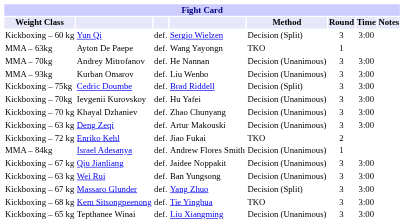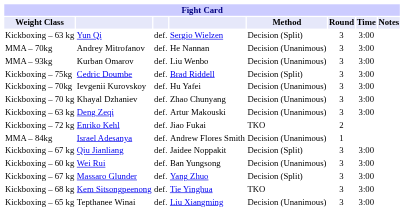 <table class="toccolours" style="font-size: 85%;">
 <tr>
 <th colspan="8" style="background-color: #ccf; color: #000080; text-align: center;"><strong>Fight Card</strong></th>
 </tr>
 <tr>
 <th colspan="1" style="background-color: #E6E8FA; color: #000000; text-align: center;">Weight Class</th>
 <th colspan="1" style="background-color: #E6E8FA; color: #000000; text-align: center;"></th>
 <th colspan="1" style="background-color: #E6E8FA; color: #000000; text-align: center;"></th>
 <th colspan="1" style="background-color: #E6E8FA; color: #000000; text-align: center;"></th>
 <th colspan="1" style="background-color: #E6E8FA; color: #000000; text-align: center;">Method</th>
 <th colspan="1" style="background-color: #E6E8FA; color: #000000; text-align: center;">Round</th>
 <th colspan="1" style="background-color: #E6E8FA; color: #000000; text-align: center;">Time</th>
 <th colspan="1" style="background-color: #E6E8FA; color: #000000; text-align: center;">Notes</th>
 </tr>
 <tr>
-<td>Kickboxing – 60 kg</td>
+<td>Kickboxing – 63 kg</td>
 <td> <a href='#'>Yun Qi</a></td>
 <td align=center>def.</td>
 <td> <a href='#'>Sergio Wielzen</a></td>
 <td>Decision (Split)</td>
 <td align=center>3</td>
 <td align=center>3:00</td>
-<td></td>
-</tr>
-<tr>
-<td>MMA – 63kg</td>
-<td> Ayton De Paepe</td>
-<td align=center>def.</td>
-<td> Wang Yayongn</td>
-<td>TKO</td>
-<td align=center>1</td>
-<td align=center></td>
 <td></td>
 </tr>
 <tr>
 <td>MMA – 70kg</td>
 <td> Andrey Mitrofanov</td>
 <td align=center>def.</td>
 <td> He Nannan</td>
 <td>Decision (Unanimous)</td>
 <td align=center>3</td>
 <td align=center>3:00</td>
 <td></td>
 </tr>
 <tr>
 <td>MMA – 93kg</td>
 <td> Kurban Omarov</td>
 <td align=center>def.</td>
 <td> Liu Wenbo</td>
 <td>Decision (Unanimous)</td>
 <td align=center>3</td>
 <td align=center>3:00</td>
 <td></td>
 </tr>
 <tr>
 <td>Kickboxing – 75kg</td>
 <td> <a href='#'>Cedric Doumbe</a></td>
 <td align=center>def.</td>
 <td> <a href='#'>Brad Riddell</a></td>
 <td>Decision (Split)</td>
 <td align=center>3</td>
 <td align=center>3:00</td>
 <td></td>
 </tr>
 <tr>
 <td>Kickboxing – 70kg</td>
 <td> Ievgenii Kurovskoy</td>
 <td align=center>def.</td>
 <td> Hu Yafei</td>
 <td>Decision (Unanimous)</td>
 <td align=center>3</td>
 <td align=center>3:00</td>
 <td></td>
 </tr>
 <tr>
 <td>Kickboxing – 70 kg</td>
 <td> Khayal Dzhaniev</td>
 <td align=center>def.</td>
 <td> Zhao Chunyang</td>
 <td>Decision (Unanimous)</td>
 <td align=center>3</td>
 <td align=center>3:00</td>
 <td></td>
 </tr>
 <tr>
 <td>Kickboxing – 63 kg</td>
 <td> <a href='#'>Deng Zeqi</a></td>
 <td align=center>def.</td>
 <td> Artur Makouski</td>
 <td>Decision (Unanimous)</td>
 <td align=center>3</td>
 <td align=center>3:00</td>
 <td></td>
 </tr>
 <tr>
 <td>Kickboxing – 72 kg</td>
 <td> <a href='#'>Enriko Kehl</a></td>
 <td align=center>def.</td>
 <td> Jiao Fukai</td>
 <td>TKO</td>
 <td align=center>2</td>
 <td align=center></td>
 <td></td>
 </tr>
 <tr>
 <td>MMA – 84kg</td>
 <td> <a href='#'>Israel Adesanya</a></td>
 <td align=center>def.</td>
 <td> Andrew Flores Smith</td>
 <td>Decision (Unanimous)</td>
 <td align=center>1</td>
 <td align=center></td>
 <td></td>
 </tr>
 <tr>
 <td>Kickboxing – 67 kg</td>
 <td> <a href='#'>Qiu Jianliang</a></td>
 <td align=center>def.</td>
 <td> Jaidee Noppakit</td>
-<td>Decision (Unanimous)</td>
+<td>Decision (Split)</td>
 <td align=center>3</td>
 <td align=center>3:00</td>
 <td></td>
 </tr>
 <tr>
-<td>Kickboxing – 63 kg</td>
+<td>Kickboxing – 60 kg</td>
 <td> <a href='#'>Wei Rui</a></td>
 <td align=center>def.</td>
 <td> Ban Yungsong</td>
 <td>Decision (Unanimous)</td>
 <td align=center>3</td>
 <td align=center>3:00</td>
 <td></td>
 </tr>
 <tr>
 <td>Kickboxing – 67 kg</td>
 <td> <a href='#'>Massaro Glunder</a></td>
 <td align=center>def.</td>
 <td> <a href='#'>Yang Zhuo</a></td>
 <td>Decision (Split)</td>
 <td align=center>3</td>
 <td align=center>3:00</td>
 <td></td>
 </tr>
 <tr>
 <td>Kickboxing – 68 kg</td>
 <td> <a href='#'>Kem Sitsongpeenong</a></td>
 <td align=center>def.</td>
 <td> <a href='#'>Tie Yinghua</a></td>
 <td>TKO</td>
 <td align=center>3</td>
 <td align=center>3:00</td>
 <td></td>
 </tr>
 <tr>
 <td>Kickboxing – 65 kg</td>
 <td> Tepthanee Winai</td>
 <td align=center>def.</td>
 <td> <a href='#'>Liu Xiangming</a></td>
 <td>Decision (Unanimous)</td>
 <td align=center>3</td>
 <td align=center>3:00</td>
 <td></td>
 </tr>
 <tr>
 </tr>
 </table>
